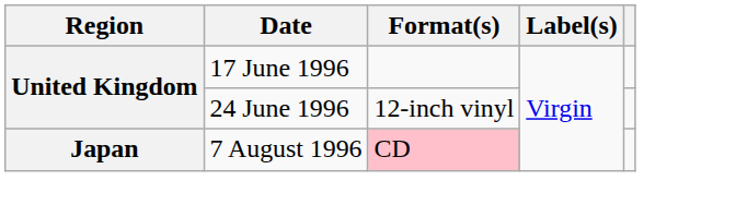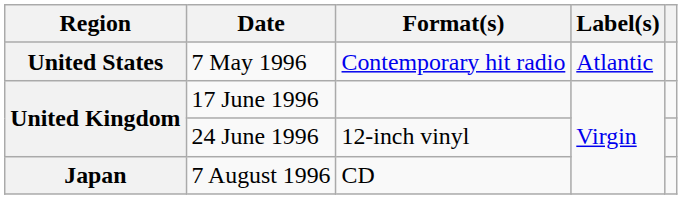 <table class="wikitable plainrowheaders">
 <tr>
 <th scope="col">Region</th>
 <th scope="col">Date</th>
 <th scope="col">Format(s)</th>
 <th scope="col">Label(s)</th>
 <th scope="col"></th>
+</tr>
+<tr>
+<th scope="row">United States</th>
+<td>7 May 1996</td>
+<td><a href='#'>Contemporary hit radio</a></td>
+<td><a href='#'>Atlantic</a></td>
+<td></td>
 </tr>
 <tr>
 <th scope="row" rowspan="2">United Kingdom</th>
 <td>17 June 1996</td>
 <td></td>
 <td rowspan="3"><a href='#'>Virgin</a></td>
 <td></td>
 </tr>
 <tr>
 <td>24 June 1996</td>
 <td>12-inch vinyl</td>
 <td></td>
 </tr>
 <tr>
 <th scope="row">Japan</th>
 <td>7 August 1996</td>
-<td style="background: pink;">CD</td>
+<td>CD</td>
 <td></td>
 </tr>
 </table>
